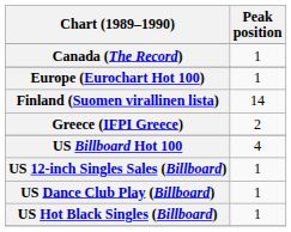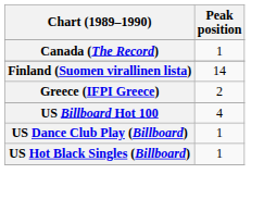 <table class="wikitable sortable plainrowheaders" style="text-align:center">
 <tr>
 <th>Chart (1989–1990)</th>
 <th>Peak<br>position</th>
 </tr>
 <tr>
 </tr>
 <tr>
 </tr>
 <tr>
 </tr>
 <tr>
 <th scope="row">Canada (<em><a href='#'>The Record</a></em>)</th>
 <td>1</td>
 </tr>
 <tr>
 </tr>
 <tr>
-</tr>
-<tr>
-<th scope="row">Europe (<a href='#'>Eurochart Hot 100</a>)</th>
-<td>1</td>
 </tr>
 <tr>
 <th scope="row">Finland (<a href='#'>Suomen virallinen lista</a>)</th>
 <td>14</td>
 </tr>
 <tr>
 <th scope="row">Greece (<a href='#'>IFPI Greece</a>)</th>
 <td>2</td>
 </tr>
 <tr>
 </tr>
 <tr>
 </tr>
 <tr>
 </tr>
 <tr>
 </tr>
 <tr>
 </tr>
 <tr>
 </tr>
 <tr>
 </tr>
 <tr>
 <th scope="row">US <a href='#'><em>Billboard</em> Hot 100</a></th>
 <td>4</td>
 </tr>
 <tr>
-<th scope="row">US <a href='#'>12-inch Singles Sales</a> (<em><a href='#'>Billboard</a></em>)</th>
-<td>1</td>
-</tr>
-<tr>
 <th scope="row">US <a href='#'>Dance Club Play</a> (<em><a href='#'>Billboard</a></em>)</th>
 <td>1</td>
 </tr>
 <tr>
 <th scope="row">US <a href='#'>Hot Black Singles</a> (<em><a href='#'>Billboard</a></em>)</th>
 <td>1</td>
 </tr>
 <tr>
 </tr>
 </table>
